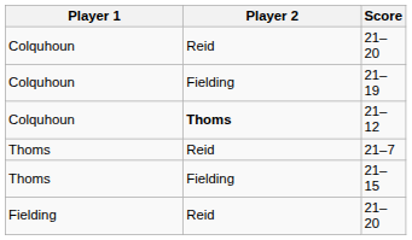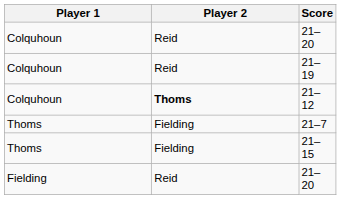 <table class="wikitable" style="font-size: 100%">
 <tr>
 <th width=200>Player 1</th>
 <th width=200>Player 2</th>
 <th width=20>Score</th>
 </tr>
 <tr>
 <td>Colquhoun</td>
 <td>Reid</td>
 <td>21–20</td>
 </tr>
 <tr>
 <td>Colquhoun</td>
-<td>Fielding</td>
+<td>Reid</td>
 <td>21–19</td>
 </tr>
 <tr>
 <td>Colquhoun</td>
 <td><strong>Thoms</strong></td>
 <td>21–12</td>
 </tr>
 <tr>
 <td>Thoms</td>
-<td>Reid</td>
+<td>Fielding</td>
 <td>21–7</td>
 </tr>
 <tr>
 <td>Thoms</td>
 <td>Fielding</td>
 <td>21–15</td>
 </tr>
 <tr>
 <td>Fielding</td>
 <td>Reid</td>
 <td>21–20</td>
 </tr>
 </table>
